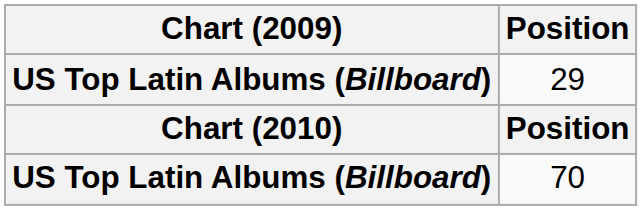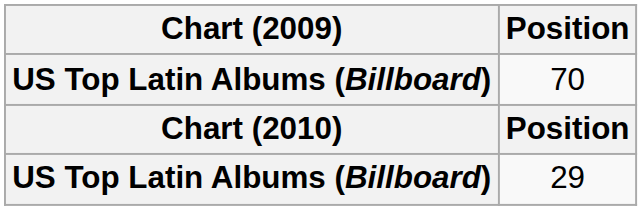 <table class="wikitable plainrowheaders" style="text-align:center">
 <tr>
 <th scope="col">Chart (2009)</th>
 <th scope="col">Position</th>
 </tr>
 <tr>
 <th scope="row">US Top Latin Albums (<em>Billboard</em>)</th>
-<td>29</td>
+<td>70</td>
 </tr>
 <tr>
 <th scope="col">Chart (2010)</th>
 <th scope="col">Position</th>
 </tr>
 <tr>
 <th scope="row">US Top Latin Albums (<em>Billboard</em>)</th>
-<td>70</td>
+<td>29</td>
 </tr>
 </table>
